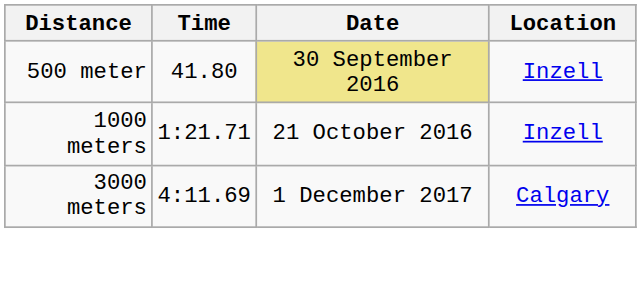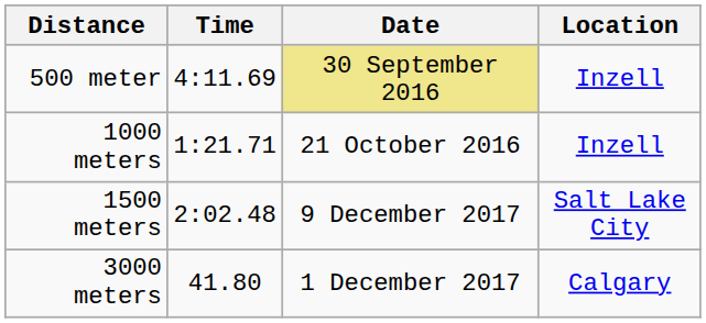 <table class="wikitable sortable" style="text-align:center;">
 <tr>
 <th width=80>Distance</th>
 <th width=50>Time</th>
 <th width=130>Date</th>
 <th width=80>Location</th>
 </tr>
 <tr>
 <td align=right>500 meter</td>
-<td>41.80</td>
+<td>4:11.69</td>
 <td style="background: khaki;">30 September 2016</td>
 <td><a href='#'>Inzell</a></td>
 </tr>
 <tr>
 <td align=right>1000 meters</td>
 <td>1:21.71</td>
 <td>21 October 2016</td>
 <td><a href='#'>Inzell</a></td>
 </tr>
 <tr>
+<td align=right>1500 meters</td>
+<td>2:02.48</td>
+<td>9 December 2017</td>
+<td><a href='#'>Salt Lake City</a></td>
+</tr>
+<tr>
 <td align=right>3000 meters</td>
-<td>4:11.69</td>
+<td>41.80</td>
 <td>1 December 2017</td>
 <td><a href='#'>Calgary</a></td>
 </tr>
 </table>
